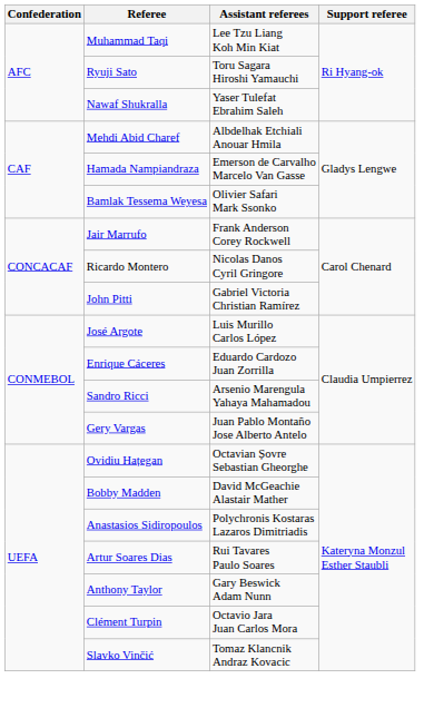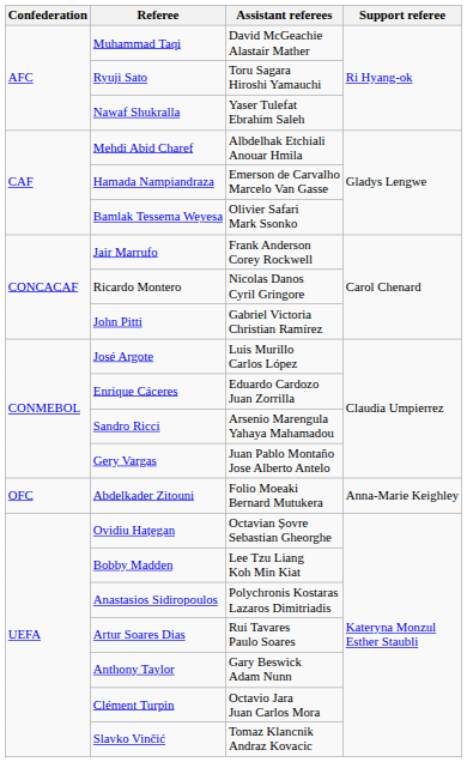 <table class="wikitable">
 <tr>
 <th>Confederation</th>
 <th>Referee</th>
 <th>Assistant referees</th>
 <th>Support referee</th>
 </tr>
 <tr>
 <td rowspan=3><a href='#'>AFC</a></td>
 <td> <a href='#'>Muhammad Taqi</a></td>
-<td> Lee Tzu Liang<br> Koh Min Kiat</td>
+<td> David McGeachie<br> Alastair Mather</td>
 <td rowspan=3> <a href='#'>Ri Hyang-ok</a></td>
 </tr>
 <tr>
 <td> <a href='#'>Ryuji Sato</a></td>
 <td> Toru Sagara<br> Hiroshi Yamauchi</td>
 </tr>
 <tr>
 <td> <a href='#'>Nawaf Shukralla</a></td>
 <td> Yaser Tulefat<br> Ebrahim Saleh</td>
 </tr>
 <tr>
 <td rowspan=3><a href='#'>CAF</a></td>
 <td> <a href='#'>Mehdi Abid Charef</a></td>
 <td> Albdelhak Etchiali<br> Anouar Hmila</td>
 <td rowspan=3> Gladys Lengwe</td>
 </tr>
 <tr>
 <td> <a href='#'>Hamada Nampiandraza</a></td>
 <td> Emerson de Carvalho<br> Marcelo Van Gasse</td>
 </tr>
 <tr>
 <td> <a href='#'>Bamlak Tessema Weyesa</a></td>
 <td> Olivier Safari<br> Mark Ssonko</td>
 </tr>
 <tr>
 <td rowspan=3><a href='#'>CONCACAF</a></td>
 <td> <a href='#'>Jair Marrufo</a></td>
 <td> Frank Anderson<br> Corey Rockwell</td>
 <td rowspan=3> Carol Chenard</td>
 </tr>
 <tr>
 <td> Ricardo Montero</td>
 <td> Nicolas Danos<br> Cyril Gringore</td>
 </tr>
 <tr>
 <td> <a href='#'>John Pitti</a></td>
 <td> Gabriel Victoria<br> Christian Ramírez</td>
 </tr>
 <tr>
 <td rowspan=4><a href='#'>CONMEBOL</a></td>
 <td> <a href='#'>José Argote</a></td>
 <td> Luis Murillo<br> Carlos López</td>
 <td rowspan=4> Claudia Umpierrez</td>
 </tr>
 <tr>
 <td> <a href='#'>Enrique Cáceres</a></td>
 <td> Eduardo Cardozo<br> Juan Zorrilla</td>
 </tr>
 <tr>
 <td> <a href='#'>Sandro Ricci</a></td>
 <td> Arsenio Marengula<br> Yahaya Mahamadou</td>
 </tr>
 <tr>
 <td> <a href='#'>Gery Vargas</a></td>
 <td> Juan Pablo Montaño<br> Jose Alberto Antelo</td>
 </tr>
 <tr>
+<td rowspan=1><a href='#'>OFC</a></td>
+<td> <a href='#'>Abdelkader Zitouni</a></td>
+<td> Folio Moeaki<br> Bernard Mutukera</td>
+<td rowspan=1> Anna-Marie Keighley</td>
+</tr>
+<tr>
 <td rowspan=7><a href='#'>UEFA</a></td>
 <td> <a href='#'>Ovidiu Hațegan</a></td>
 <td> Octavian Șovre<br> Sebastian Gheorghe</td>
 <td rowspan=7> <a href='#'>Kateryna Monzul</a><br> <a href='#'>Esther Staubli</a></td>
 </tr>
 <tr>
 <td> <a href='#'>Bobby Madden</a></td>
-<td> David McGeachie<br> Alastair Mather</td>
+<td> Lee Tzu Liang<br> Koh Min Kiat</td>
 </tr>
 <tr>
 <td> <a href='#'>Anastasios Sidiropoulos</a></td>
 <td> Polychronis Kostaras<br> Lazaros Dimitriadis</td>
 </tr>
 <tr>
 <td> <a href='#'>Artur Soares Dias</a></td>
 <td> Rui Tavares<br> Paulo Soares</td>
 </tr>
 <tr>
 <td> <a href='#'>Anthony Taylor</a></td>
 <td> Gary Beswick<br> Adam Nunn</td>
 </tr>
 <tr>
 <td> <a href='#'>Clément Turpin</a></td>
 <td> Octavio Jara<br> Juan Carlos Mora</td>
 </tr>
 <tr>
 <td> <a href='#'>Slavko Vinčić</a></td>
 <td> Tomaz Klancnik<br> Andraz Kovacic</td>
 </tr>
 </table>
